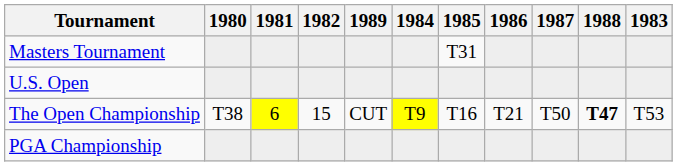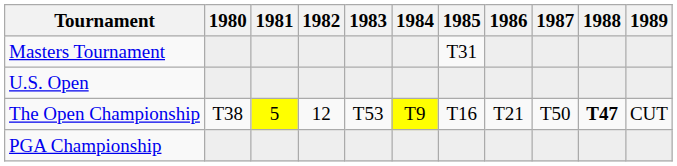 <table class="wikitable" style="font-size:95%;text-align:center;">
 <tr>
 <th>Tournament</th>
 <th>1980</th>
 <th>1981</th>
 <th>1982</th>
-<th>1989</th>
+<th>1983</th>
 <th>1984</th>
 <th>1985</th>
 <th>1986</th>
 <th>1987</th>
 <th>1988</th>
-<th>1983</th>
+<th>1989</th>
 </tr>
 <tr>
 <td align=left><a href='#'>Masters Tournament</a></td>
 <td style="background:#eeeeee;"></td>
 <td style="background:#eeeeee;"></td>
 <td style="background:#eeeeee;"></td>
 <td style="background:#eeeeee;"></td>
 <td style="background:#eeeeee;"></td>
 <td>T31</td>
 <td style="background:#eeeeee;"></td>
 <td style="background:#eeeeee;"></td>
 <td style="background:#eeeeee;"></td>
 <td style="background:#eeeeee;"></td>
 </tr>
 <tr>
 <td align=left><a href='#'>U.S. Open</a></td>
 <td style="background:#eeeeee;"></td>
 <td style="background:#eeeeee;"></td>
 <td style="background:#eeeeee;"></td>
 <td style="background:#eeeeee;"></td>
 <td style="background:#eeeeee;"></td>
 <td style="background:#eeeeee;"></td>
 <td style="background:#eeeeee;"></td>
 <td style="background:#eeeeee;"></td>
 <td style="background:#eeeeee;"></td>
 <td style="background:#eeeeee;"></td>
 </tr>
 <tr>
 <td align=left><a href='#'>The Open Championship</a></td>
 <td>T38</td>
-<td style="background:yellow;">6</td>
-<td>15</td>
-<td>CUT</td>
+<td style="background:yellow;">5</td>
+<td>12</td>
+<td>T53</td>
 <td style="background:yellow;">T9</td>
 <td>T16</td>
 <td>T21</td>
 <td>T50</td>
 <td><strong>T47</strong></td>
-<td>T53</td>
+<td>CUT</td>
 </tr>
 <tr>
 <td align=left><a href='#'>PGA Championship</a></td>
 <td style="background:#eeeeee;"></td>
 <td style="background:#eeeeee;"></td>
 <td style="background:#eeeeee;"></td>
 <td style="background:#eeeeee;"></td>
 <td style="background:#eeeeee;"></td>
 <td style="background:#eeeeee;"></td>
 <td style="background:#eeeeee;"></td>
 <td style="background:#eeeeee;"></td>
 <td style="background:#eeeeee;"></td>
 <td style="background:#eeeeee;"></td>
 </tr>
 </table>
